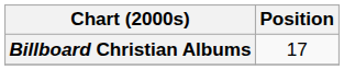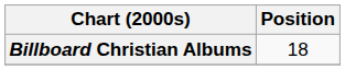 <table class="wikitable plainrowheaders">
 <tr>
 <th scope="col">Chart (2000s)</th>
 <th scope="col">Position</th>
 </tr>
 <tr>
 <th scope="row"><em>Billboard</em> Christian Albums</th>
-<td align="center">17</td>
+<td align="center">18</td>
 </tr>
 <tr>
 </tr>
 </table>
